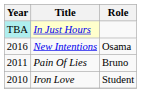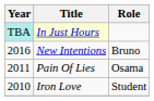 <table class="wikitable">
 <tr style="background:#ccc; text-align:center;">
 <th style="width:33px;">Year</th>
 <th>Title</th>
 <th>Role</th>
 </tr>
 <tr>
 <td style="background: paleturquoise;">TBA</td>
 <td style="background:#FFFFCC;"><em><a href='#'>In Just Hours</a></em></td>
 <td></td>
 </tr>
 <tr>
 <td>2016</td>
 <td><em><a href='#'>New Intentions</a></em></td>
-<td>Osama</td>
+<td>Bruno</td>
 </tr>
 <tr>
 <td>2011</td>
 <td><em>Pain Of Lies</em></td>
-<td>Bruno</td>
+<td>Osama</td>
 </tr>
 <tr>
 <td>2010</td>
 <td><em>Iron Love</em></td>
 <td>Student</td>
 </tr>
 <tr>
 </tr>
 </table>
